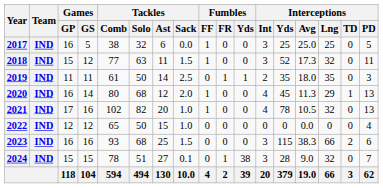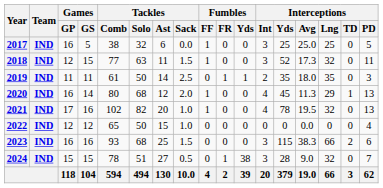 <table class=wikitable style="text-align:center;">
 <tr>
 <th rowspan="2">Year</th>
 <th rowspan="2">Team</th>
 <th colspan="2">Games</th>
 <th colspan="4">Tackles</th>
 <th colspan="3">Fumbles</th>
 <th colspan="6">Interceptions</th>
 </tr>
 <tr>
 <th>GP</th>
 <th>GS</th>
 <th>Comb</th>
 <th>Solo</th>
 <th>Ast</th>
 <th>Sack</th>
 <th>FF</th>
 <th>FR</th>
 <th>Yds</th>
 <th>Int</th>
 <th>Yds</th>
 <th>Avg</th>
 <th>Lng</th>
 <th>TD</th>
 <th>PD</th>
 </tr>
 <tr>
 <th><a href='#'>2017</a></th>
 <th><a href='#'>IND</a></th>
 <td>16</td>
 <td>5</td>
 <td>38</td>
 <td>32</td>
 <td>6</td>
 <td>0.0</td>
 <td>1</td>
 <td>0</td>
 <td>0</td>
 <td>3</td>
 <td>25</td>
 <td>25.0</td>
 <td>25</td>
 <td>0</td>
 <td>5</td>
 </tr>
 <tr>
 <th><a href='#'>2018</a></th>
 <th><a href='#'>IND</a></th>
+<td>12</td>
 <td>15</td>
-<td>12</td>
 <td>77</td>
 <td>63</td>
 <td>11</td>
 <td>1.5</td>
 <td>1</td>
 <td>0</td>
 <td>0</td>
 <td>3</td>
 <td>52</td>
 <td>17.3</td>
 <td>32</td>
 <td>0</td>
 <td>11</td>
 </tr>
 <tr>
 <th><a href='#'>2019</a></th>
 <th><a href='#'>IND</a></th>
 <td>11</td>
 <td>11</td>
 <td>61</td>
 <td>50</td>
 <td>14</td>
 <td>2.5</td>
 <td>0</td>
 <td>1</td>
 <td>1</td>
 <td>2</td>
 <td>35</td>
 <td>18.0</td>
 <td>35</td>
 <td>0</td>
 <td>3</td>
 </tr>
 <tr>
 <th><a href='#'>2020</a></th>
 <th><a href='#'>IND</a></th>
 <td>16</td>
 <td>14</td>
 <td>80</td>
 <td>68</td>
 <td>12</td>
 <td>2.0</td>
 <td>1</td>
 <td>0</td>
 <td>0</td>
 <td>4</td>
 <td>45</td>
 <td>11.3</td>
 <td>29</td>
 <td>1</td>
 <td>13</td>
 </tr>
 <tr>
 <th><a href='#'>2021</a></th>
 <th><a href='#'>IND</a></th>
 <td>17</td>
 <td>16</td>
 <td>102</td>
 <td>82</td>
 <td>20</td>
 <td>1.0</td>
 <td>1</td>
 <td>0</td>
 <td>0</td>
 <td>4</td>
 <td>78</td>
-<td>10.5</td>
+<td>19.5</td>
 <td>32</td>
 <td>0</td>
 <td>13</td>
 </tr>
 <tr>
 <th><a href='#'>2022</a></th>
 <th><a href='#'>IND</a></th>
 <td>12</td>
 <td>12</td>
 <td>65</td>
 <td>50</td>
 <td>15</td>
 <td>1.0</td>
 <td>0</td>
 <td>0</td>
 <td>0</td>
 <td>0</td>
 <td>0</td>
 <td>0.0</td>
 <td>0</td>
 <td>0</td>
 <td>4</td>
 </tr>
 <tr>
 <th><a href='#'>2023</a></th>
 <th><a href='#'>IND</a></th>
 <td>16</td>
 <td>16</td>
 <td>93</td>
 <td>68</td>
 <td>25</td>
 <td>1.5</td>
 <td>0</td>
 <td>0</td>
 <td>0</td>
 <td>3</td>
 <td>115</td>
 <td>38.3</td>
 <td>66</td>
 <td>2</td>
 <td>6</td>
 </tr>
 <tr>
 <th><a href='#'>2024</a></th>
 <th><a href='#'>IND</a></th>
 <td>15</td>
 <td>15</td>
 <td>78</td>
 <td>51</td>
 <td>27</td>
-<td>0.1</td>
+<td>0.5</td>
 <td>0</td>
 <td>1</td>
 <td>38</td>
 <td>3</td>
 <td>28</td>
 <td>9.0</td>
 <td>32</td>
 <td>0</td>
 <td>7</td>
 </tr>
 <tr>
 <th colspan="2"></th>
 <th>118</th>
 <th>104</th>
 <th>594</th>
 <th>494</th>
 <th>130</th>
 <th>10.0</th>
 <th>4</th>
 <th>2</th>
 <th>39</th>
 <th>20</th>
 <th>379</th>
 <th>19.0</th>
 <th>66</th>
 <th>3</th>
 <th>62</th>
 </tr>
 </table>
